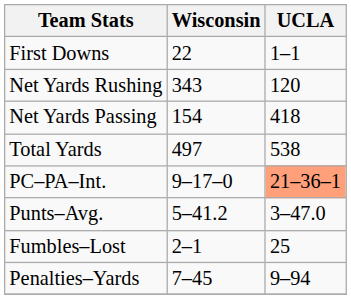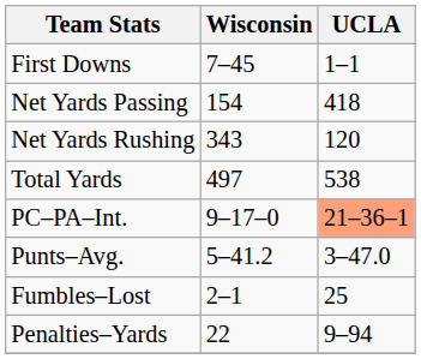 <table class="wikitable">
 <tr>
 <th>Team Stats</th>
 <th>Wisconsin</th>
 <th>UCLA</th>
 </tr>
 <tr>
 <td>First Downs</td>
-<td>22</td>
+<td>7–45</td>
 <td>1–1</td>
+</tr>
+<tr>
+<td>Net Yards Passing</td>
+<td>154</td>
+<td>418</td>
 </tr>
 <tr>
 <td>Net Yards Rushing</td>
 <td>343</td>
 <td>120</td>
-</tr>
-<tr>
-<td>Net Yards Passing</td>
-<td>154</td>
-<td>418</td>
 </tr>
 <tr>
 <td>Total Yards</td>
 <td>497</td>
 <td>538</td>
 </tr>
 <tr>
 <td>PC–PA–Int.</td>
 <td>9–17–0</td>
 <td style="background: lightsalmon;">21–36–1</td>
 </tr>
 <tr>
 <td>Punts–Avg.</td>
 <td>5–41.2</td>
 <td>3–47.0</td>
 </tr>
 <tr>
 <td>Fumbles–Lost</td>
 <td>2–1</td>
 <td>25</td>
 </tr>
 <tr>
 <td>Penalties–Yards</td>
-<td>7–45</td>
+<td>22</td>
 <td>9–94</td>
 </tr>
 <tr>
 </tr>
 </table>
